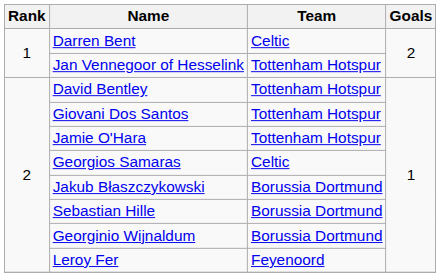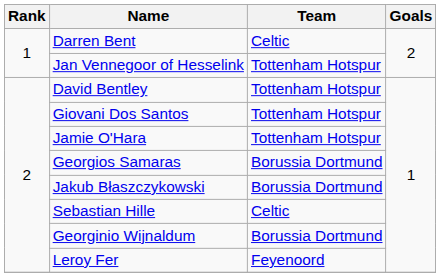 <table class="wikitable" style="text-align: center;">
 <tr>
 <th>Rank</th>
 <th>Name</th>
 <th>Team</th>
 <th>Goals</th>
 </tr>
 <tr>
 <td rowspan="2">1</td>
 <td align="left"> <a href='#'>Darren Bent</a></td>
 <td align="left"> <a href='#'>Celtic</a></td>
 <td rowspan="2">2</td>
 </tr>
 <tr>
 <td align="left"> <a href='#'>Jan Vennegoor of Hesselink</a></td>
 <td align="left"> <a href='#'>Tottenham Hotspur</a></td>
 </tr>
 <tr>
 <td rowspan="8">2</td>
 <td align="left"> <a href='#'>David Bentley</a></td>
 <td align="left"> <a href='#'>Tottenham Hotspur</a></td>
 <td rowspan="8">1</td>
 </tr>
 <tr>
 <td align="left"> <a href='#'>Giovani Dos Santos</a></td>
 <td align="left"> <a href='#'>Tottenham Hotspur</a></td>
 </tr>
 <tr>
 <td align="left"> <a href='#'>Jamie O'Hara</a></td>
 <td align="left"> <a href='#'>Tottenham Hotspur</a></td>
 </tr>
 <tr>
 <td align="left"> <a href='#'>Georgios Samaras</a></td>
-<td align="left"> <a href='#'>Celtic</a></td>
+<td align="left"> <a href='#'>Borussia Dortmund</a></td>
 </tr>
 <tr>
 <td align="left"> <a href='#'>Jakub Błaszczykowski</a></td>
 <td align="left"> <a href='#'>Borussia Dortmund</a></td>
 </tr>
 <tr>
 <td align="left"> <a href='#'>Sebastian Hille</a></td>
-<td align="left"> <a href='#'>Borussia Dortmund</a></td>
+<td align="left"> <a href='#'>Celtic</a></td>
 </tr>
 <tr>
 <td align="left"> <a href='#'>Georginio Wijnaldum</a></td>
 <td align="left"> <a href='#'>Borussia Dortmund</a></td>
 </tr>
 <tr>
 <td align="left"> <a href='#'>Leroy Fer</a></td>
 <td align="left"> <a href='#'>Feyenoord</a></td>
 </tr>
 <tr>
 </tr>
 </table>
